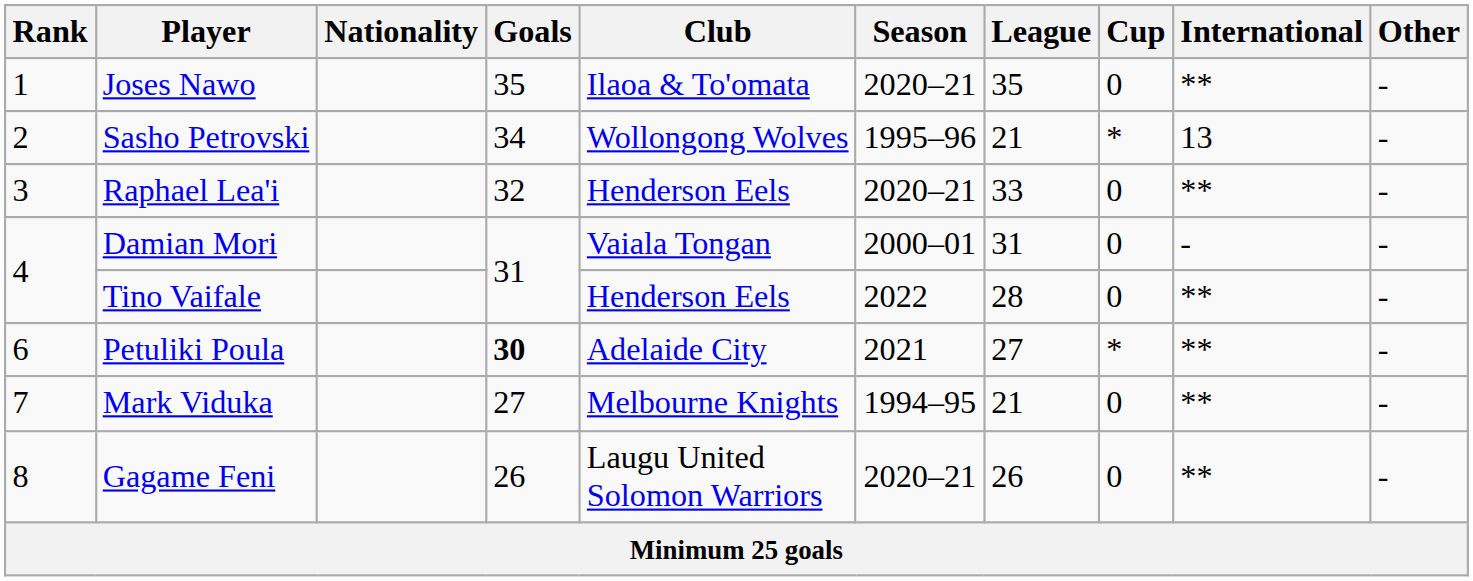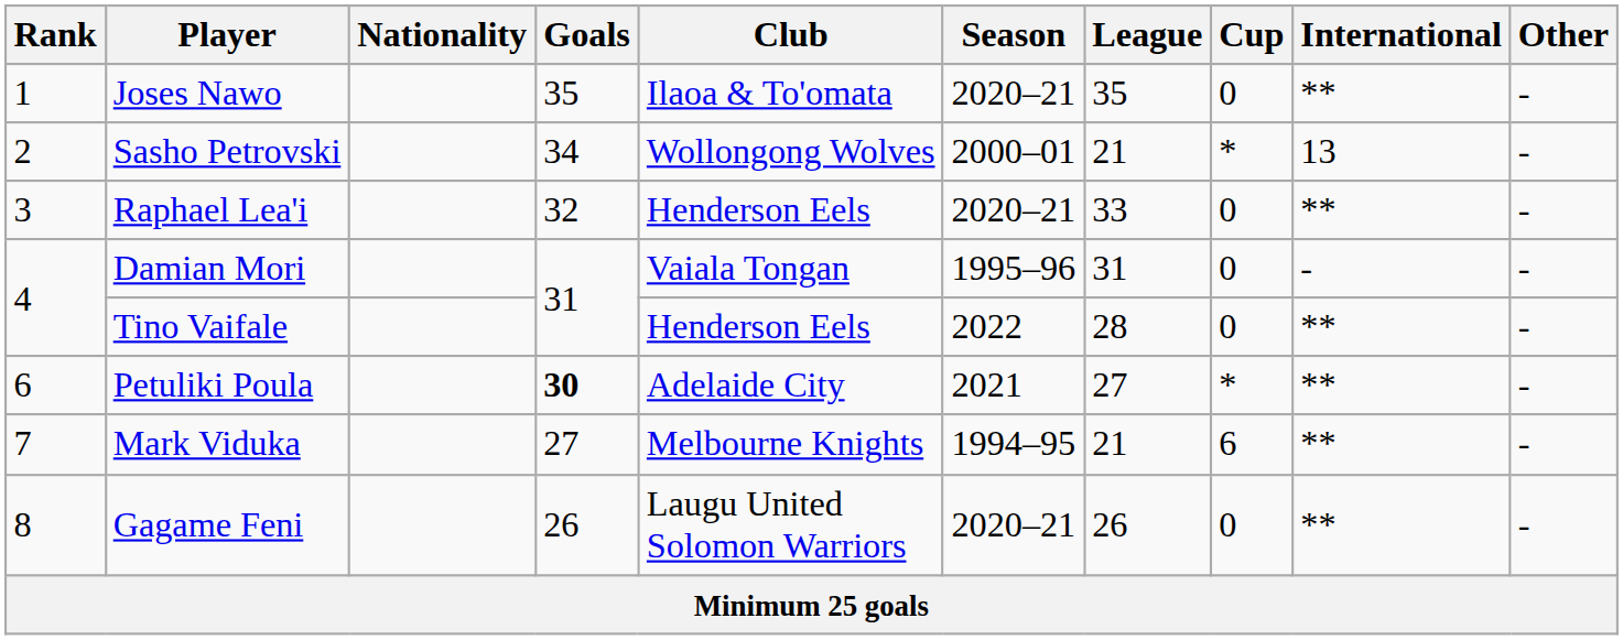 <table class="wikitable sortable" style="text-align:left; font-size:95%">
 <tr>
 <th>Rank</th>
 <th>Player</th>
 <th>Nationality</th>
 <th>Goals</th>
 <th>Club</th>
 <th>Season</th>
 <th>League</th>
 <th>Cup</th>
 <th>International</th>
 <th>Other</th>
 </tr>
 <tr>
 <td>1</td>
 <td><a href='#'>Joses Nawo</a></td>
 <td></td>
 <td>35</td>
 <td> <a href='#'>Ilaoa & To'omata</a></td>
 <td>2020–21</td>
 <td>35</td>
 <td>0</td>
 <td>**</td>
 <td>-</td>
 </tr>
 <tr>
 <td>2</td>
 <td><a href='#'>Sasho Petrovski</a></td>
 <td></td>
 <td>34</td>
 <td> <a href='#'>Wollongong Wolves</a></td>
-<td>1995–96</td>
+<td>2000–01</td>
 <td>21</td>
 <td>*</td>
 <td>13</td>
 <td>-</td>
 </tr>
 <tr>
 <td>3</td>
 <td><a href='#'>Raphael Lea'i</a></td>
 <td></td>
 <td>32</td>
 <td> <a href='#'>Henderson Eels</a></td>
 <td>2020–21</td>
 <td>33</td>
 <td>0</td>
 <td>**</td>
 <td>-</td>
 </tr>
 <tr>
 <td rowspan="2">4</td>
 <td><a href='#'>Damian Mori</a></td>
 <td></td>
 <td rowspan="2">31</td>
 <td> <a href='#'>Vaiala Tongan</a></td>
-<td>2000–01</td>
+<td>1995–96</td>
 <td>31</td>
 <td>0</td>
 <td>-</td>
 <td>-</td>
 </tr>
 <tr>
 <td><a href='#'>Tino Vaifale</a></td>
 <td></td>
 <td> <a href='#'>Henderson Eels</a></td>
 <td>2022</td>
 <td>28</td>
 <td>0</td>
 <td>**</td>
 <td>-</td>
 </tr>
 <tr>
 <td>6</td>
 <td><a href='#'>Petuliki Poula</a></td>
 <td></td>
 <td><strong>30</strong></td>
 <td> <a href='#'>Adelaide City</a></td>
 <td>2021</td>
 <td>27</td>
 <td>*</td>
 <td>**</td>
 <td>-</td>
 </tr>
 <tr>
 <td>7</td>
 <td><a href='#'>Mark Viduka</a></td>
 <td></td>
 <td>27</td>
 <td> <a href='#'>Melbourne Knights</a></td>
 <td>1994–95</td>
 <td>21</td>
-<td>0</td>
+<td>6</td>
 <td>**</td>
 <td>-</td>
 </tr>
 <tr>
 <td>8</td>
 <td><a href='#'>Gagame Feni</a></td>
 <td></td>
 <td>26</td>
 <td> Laugu United<br> <a href='#'>Solomon Warriors</a></td>
 <td>2020–21</td>
 <td>26</td>
 <td>0</td>
 <td>**</td>
 <td>-</td>
 </tr>
 <tr>
 <th colspan="10"><small>Minimum 25 goals</small></th>
 </tr>
 </table>
